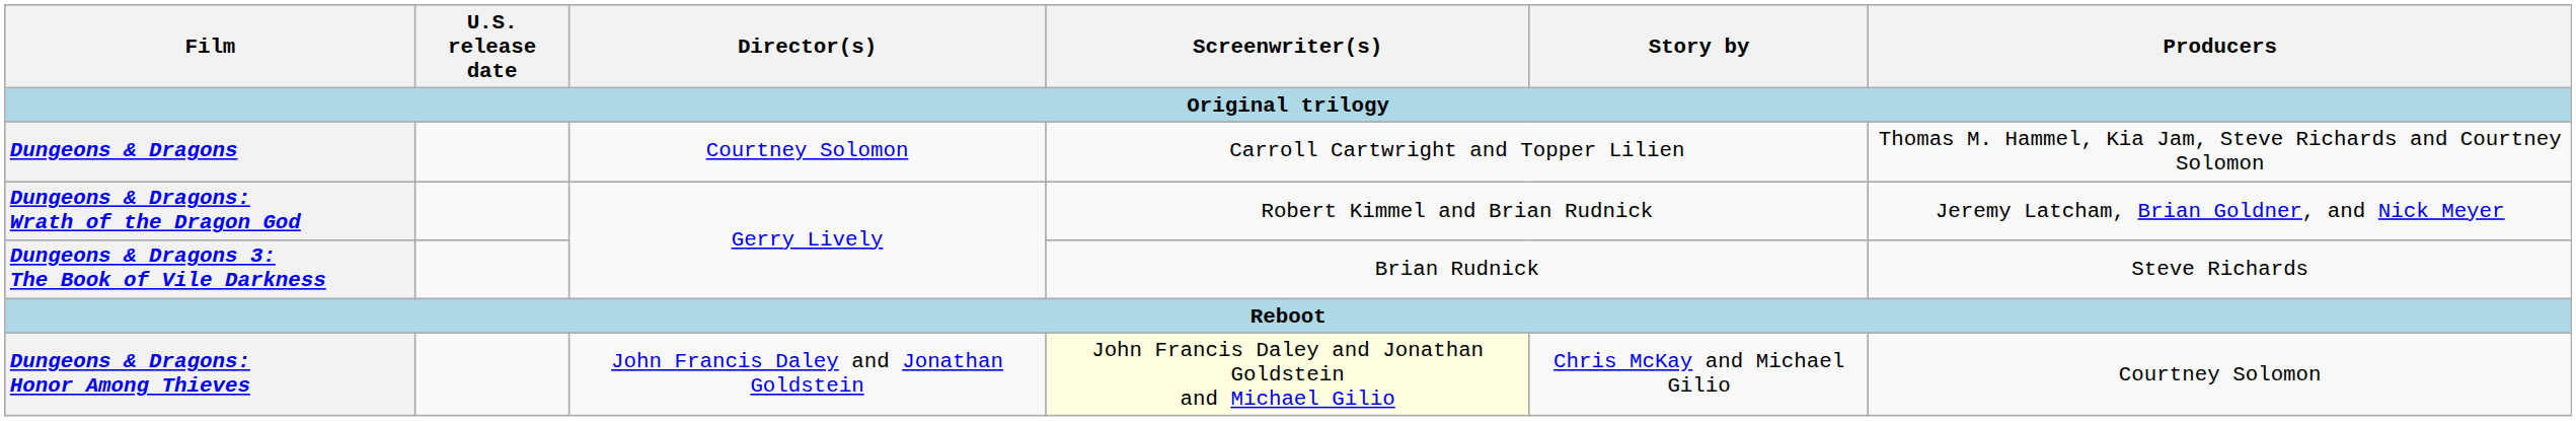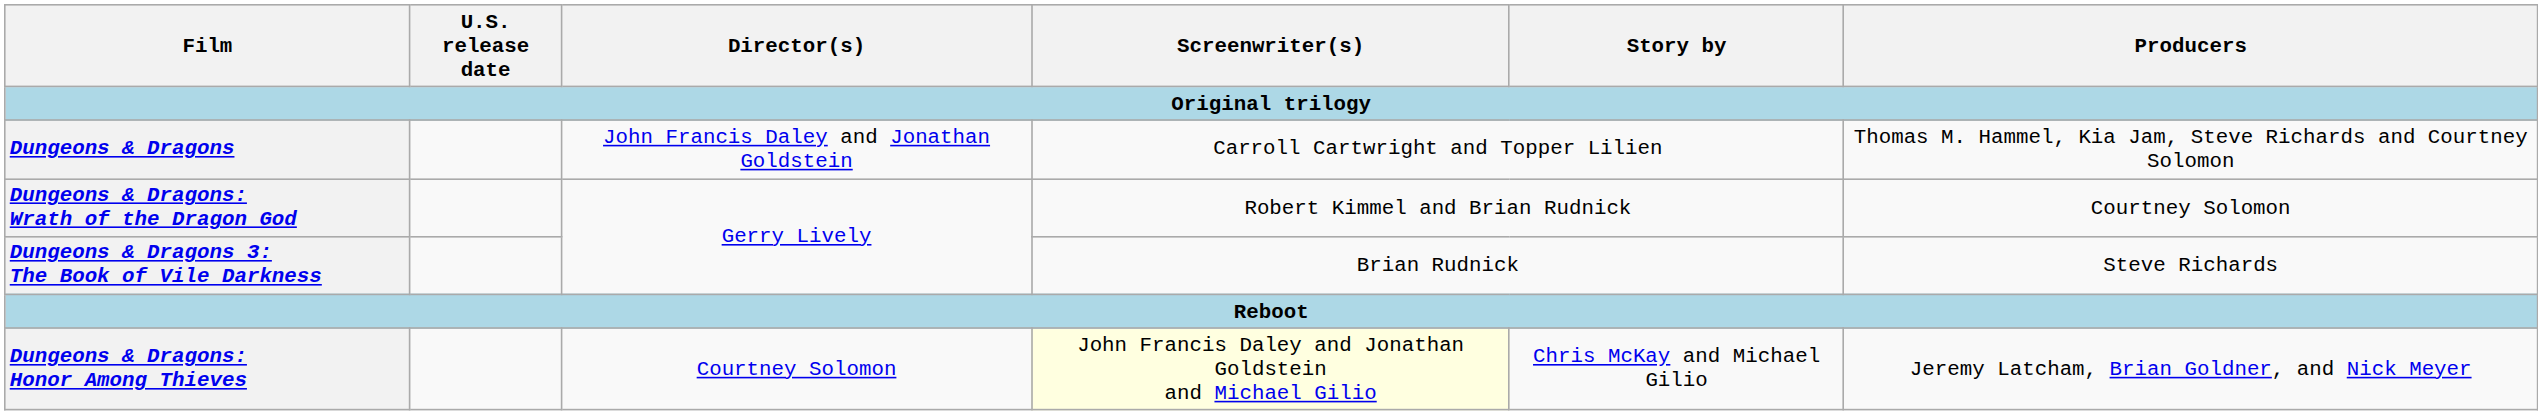 <table class="wikitable plainrowheaders"  style="text-align:center; width:100%;">
 <tr>
 <th scope="col" style="width:16%;">Film</th>
 <th scope="col">U.S. <br>release date</th>
 <th scope="col">Director(s)</th>
 <th scope="col">Screenwriter(s)</th>
 <th scope="col">Story by</th>
 <th scope="col">Producers</th>
 </tr>
 <tr>
 <th colspan="17" style="background-color:lightblue;">Original trilogy</th>
 </tr>
 <tr>
 <th scope="row" style="text-align:left"><em><a href='#'>Dungeons & Dragons</a></em></th>
 <td style="text-align:center"></td>
-<td><a href='#'>Courtney Solomon</a></td>
+<td><a href='#'>John Francis Daley</a> and <a href='#'>Jonathan Goldstein</a></td>
 <td colspan="2">Carroll Cartwright and Topper Lilien</td>
 <td>Thomas M. Hammel, Kia Jam, Steve Richards and Courtney Solomon</td>
 </tr>
 <tr>
 <th scope="row" style="text-align:left"><em><a href='#'>Dungeons & Dragons:<br>Wrath of the Dragon God</a></em></th>
 <td style="text-align:center"></td>
 <td rowspan="2"><a href='#'>Gerry Lively</a></td>
 <td colspan="2">Robert Kimmel and Brian Rudnick</td>
-<td>Jeremy Latcham, <a href='#'>Brian Goldner</a>, and <a href='#'>Nick Meyer</a></td>
+<td>Courtney Solomon</td>
 </tr>
 <tr>
 <th scope="row" style="text-align:left"><em><a href='#'>Dungeons & Dragons 3:<br>The Book of Vile Darkness</a></em></th>
 <td style="text-align:center"></td>
 <td colspan="2">Brian Rudnick</td>
 <td>Steve Richards</td>
 </tr>
 <tr>
 <th colspan="17" style="background-color:lightblue;">Reboot</th>
 </tr>
 <tr>
 <th scope="row" style="text-align:left"><em><a href='#'>Dungeons & Dragons:<br>Honor Among Thieves</a></em></th>
 <td style="text-align:center"></td>
-<td><a href='#'>John Francis Daley</a> and <a href='#'>Jonathan Goldstein</a></td>
+<td><a href='#'>Courtney Solomon</a></td>
 <td style="background: lightyellow;">John Francis Daley and Jonathan Goldstein <br>and <a href='#'>Michael Gilio</a></td>
 <td><a href='#'>Chris McKay</a> and Michael Gilio</td>
-<td>Courtney Solomon</td>
+<td>Jeremy Latcham, <a href='#'>Brian Goldner</a>, and <a href='#'>Nick Meyer</a></td>
 </tr>
 </table>
